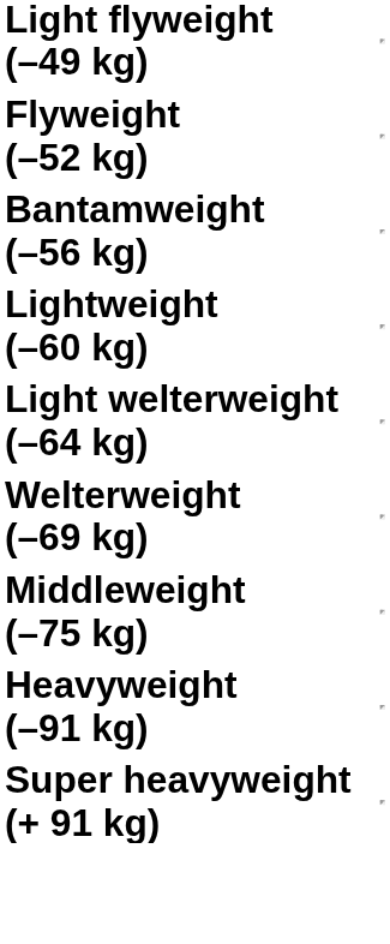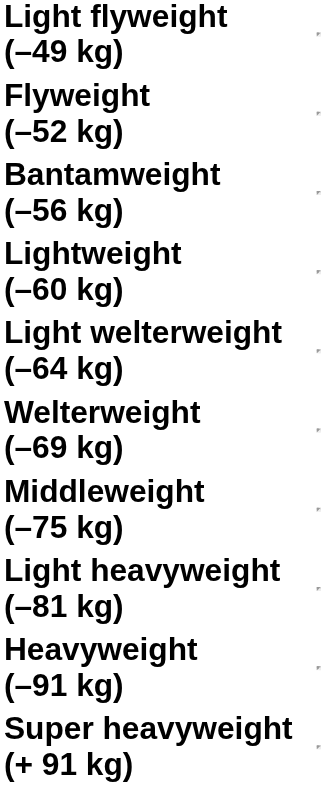 <table>
 <tr>
 <td><strong>Light flyweight<br>(–49 kg)</strong></td>
 <td></td>
 <td></td>
 <td><hr></td>
 </tr>
 <tr>
 <td><strong>Flyweight<br>(–52 kg)</strong></td>
 <td></td>
 <td></td>
 <td><hr></td>
 </tr>
 <tr>
 <td><strong>Bantamweight<br>(–56 kg)</strong></td>
 <td></td>
 <td></td>
 <td><hr></td>
 </tr>
 <tr>
 <td><strong>Lightweight<br>(–60 kg)</strong></td>
 <td></td>
 <td></td>
 <td><hr></td>
 </tr>
 <tr>
 <td><strong>Light welterweight<br>(–64 kg)</strong></td>
 <td></td>
 <td></td>
 <td><hr></td>
 </tr>
 <tr>
 <td><strong>Welterweight<br>(–69 kg)</strong></td>
 <td></td>
 <td></td>
 <td><hr></td>
 </tr>
 <tr>
 <td><strong>Middleweight<br>(–75 kg)</strong></td>
 <td></td>
 <td></td>
 <td><hr></td>
 </tr>
 <tr>
+<td><strong>Light heavyweight<br>(–81 kg)</strong></td>
+<td></td>
+<td></td>
+<td><hr></td>
+</tr>
+<tr>
 <td><strong>Heavyweight<br>(–91 kg)</strong></td>
 <td></td>
 <td></td>
 <td><hr></td>
 </tr>
 <tr>
 <td><strong>Super heavyweight<br>(+ 91 kg)</strong></td>
 <td></td>
 <td></td>
 <td><hr></td>
 </tr>
 </table>
